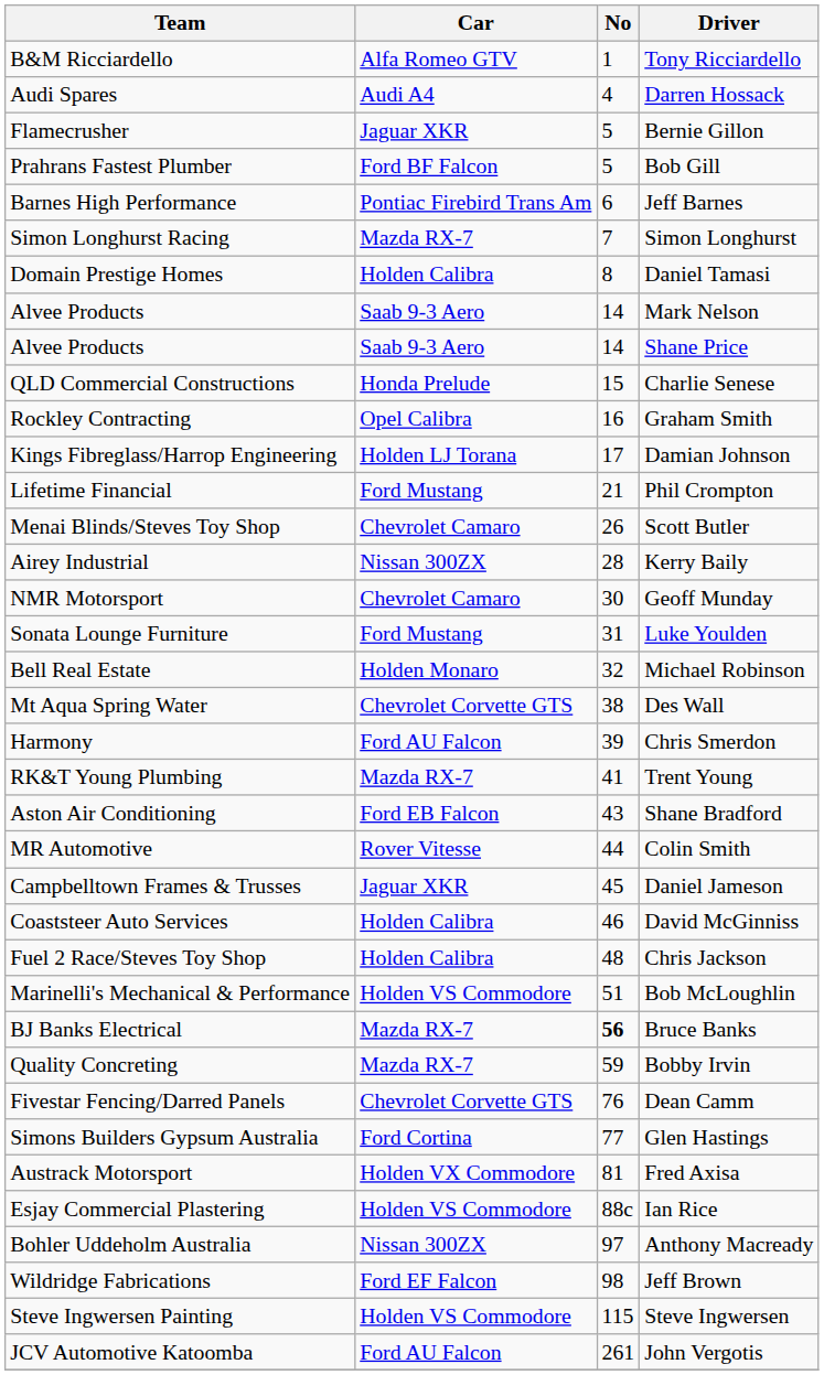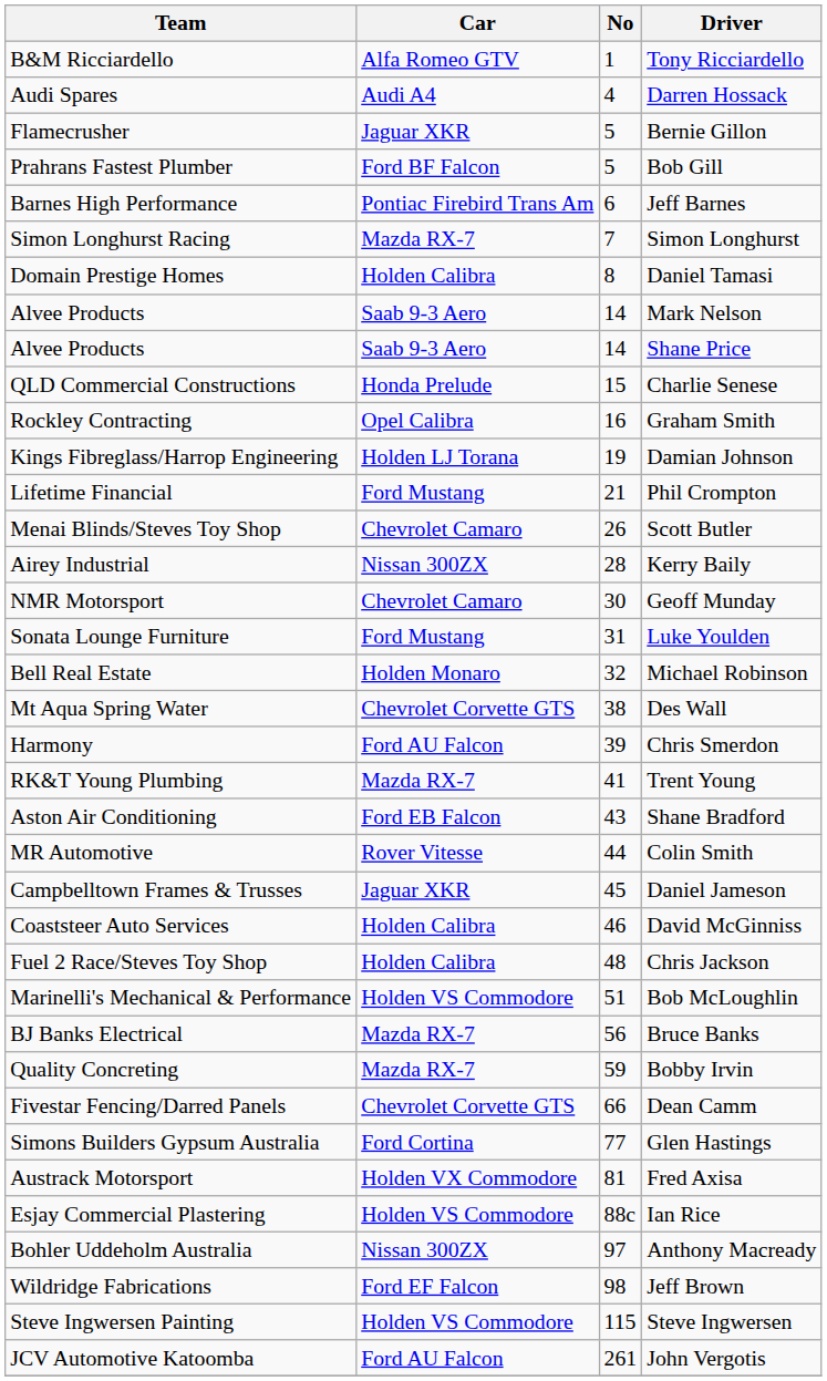 <table class="wikitable" style="font-size: 95%;">
 <tr>
 <th>Team</th>
 <th>Car</th>
 <th>No</th>
 <th>Driver</th>
 </tr>
 <tr>
 <td>B&M Ricciardello</td>
 <td><a href='#'>Alfa Romeo GTV</a></td>
 <td>1</td>
 <td><a href='#'>Tony Ricciardello</a></td>
 </tr>
 <tr>
 <td>Audi Spares</td>
 <td><a href='#'>Audi A4</a></td>
 <td>4</td>
 <td><a href='#'>Darren Hossack</a></td>
 </tr>
 <tr>
 <td>Flamecrusher</td>
 <td><a href='#'>Jaguar XKR</a></td>
 <td>5</td>
 <td>Bernie Gillon</td>
 </tr>
 <tr>
 <td>Prahrans Fastest Plumber</td>
 <td><a href='#'>Ford BF Falcon</a></td>
 <td>5</td>
 <td>Bob Gill</td>
 </tr>
 <tr>
 <td>Barnes High Performance</td>
 <td><a href='#'>Pontiac Firebird Trans Am</a></td>
 <td>6</td>
 <td>Jeff Barnes</td>
 </tr>
 <tr>
 <td>Simon Longhurst Racing</td>
 <td><a href='#'>Mazda RX-7</a></td>
 <td>7</td>
 <td>Simon Longhurst</td>
 </tr>
 <tr>
 <td>Domain Prestige Homes</td>
 <td><a href='#'>Holden Calibra</a></td>
 <td>8</td>
 <td>Daniel Tamasi</td>
 </tr>
 <tr>
 <td>Alvee Products</td>
 <td><a href='#'>Saab 9-3 Aero</a></td>
 <td>14</td>
 <td>Mark Nelson</td>
 </tr>
 <tr>
 <td>Alvee Products</td>
 <td><a href='#'>Saab 9-3 Aero</a></td>
 <td>14</td>
 <td><a href='#'>Shane Price</a></td>
 </tr>
 <tr>
 <td>QLD Commercial Constructions</td>
 <td><a href='#'>Honda Prelude</a></td>
 <td>15</td>
 <td>Charlie Senese</td>
 </tr>
 <tr>
 <td>Rockley Contracting</td>
 <td><a href='#'>Opel Calibra</a></td>
 <td>16</td>
 <td>Graham Smith</td>
 </tr>
 <tr>
 <td>Kings Fibreglass/Harrop Engineering</td>
 <td><a href='#'>Holden LJ Torana</a></td>
-<td>17</td>
+<td>19</td>
 <td>Damian Johnson</td>
 </tr>
 <tr>
 <td>Lifetime Financial</td>
 <td><a href='#'>Ford Mustang</a></td>
 <td>21</td>
 <td>Phil Crompton</td>
 </tr>
 <tr>
 <td>Menai Blinds/Steves Toy Shop</td>
 <td><a href='#'>Chevrolet Camaro</a></td>
 <td>26</td>
 <td>Scott Butler</td>
 </tr>
 <tr>
 <td>Airey Industrial</td>
 <td><a href='#'>Nissan 300ZX</a></td>
 <td>28</td>
 <td>Kerry Baily</td>
 </tr>
 <tr>
 <td>NMR Motorsport</td>
 <td><a href='#'>Chevrolet Camaro</a></td>
 <td>30</td>
 <td>Geoff Munday</td>
 </tr>
 <tr>
 <td>Sonata Lounge Furniture</td>
 <td><a href='#'>Ford Mustang</a></td>
 <td>31</td>
 <td><a href='#'>Luke Youlden</a></td>
 </tr>
 <tr>
 <td>Bell Real Estate</td>
 <td><a href='#'>Holden Monaro</a></td>
 <td>32</td>
 <td>Michael Robinson</td>
 </tr>
 <tr>
 <td>Mt Aqua Spring Water</td>
 <td><a href='#'>Chevrolet Corvette GTS</a></td>
 <td>38</td>
 <td>Des Wall</td>
 </tr>
 <tr>
 <td>Harmony</td>
 <td><a href='#'>Ford AU Falcon</a></td>
 <td>39</td>
 <td>Chris Smerdon</td>
 </tr>
 <tr>
 <td>RK&T Young Plumbing</td>
 <td><a href='#'>Mazda RX-7</a></td>
 <td>41</td>
 <td>Trent Young</td>
 </tr>
 <tr>
 <td>Aston Air Conditioning</td>
 <td><a href='#'>Ford EB Falcon</a></td>
 <td>43</td>
 <td>Shane Bradford</td>
 </tr>
 <tr>
 <td>MR Automotive</td>
 <td><a href='#'>Rover Vitesse</a></td>
 <td>44</td>
 <td>Colin Smith</td>
 </tr>
 <tr>
 <td>Campbelltown Frames & Trusses</td>
 <td><a href='#'>Jaguar XKR</a></td>
 <td>45</td>
 <td>Daniel Jameson</td>
 </tr>
 <tr>
 <td>Coaststeer Auto Services</td>
 <td><a href='#'>Holden Calibra</a></td>
 <td>46</td>
 <td>David McGinniss</td>
 </tr>
 <tr>
 <td>Fuel 2 Race/Steves Toy Shop</td>
 <td><a href='#'>Holden Calibra</a></td>
 <td>48</td>
 <td>Chris Jackson</td>
 </tr>
 <tr>
 <td>Marinelli's Mechanical & Performance</td>
 <td><a href='#'>Holden VS Commodore</a></td>
 <td>51</td>
 <td>Bob McLoughlin</td>
 </tr>
 <tr>
 <td>BJ Banks Electrical</td>
 <td><a href='#'>Mazda RX-7</a></td>
-<td><strong>56</strong></td>
+<td>56</td>
 <td>Bruce Banks</td>
 </tr>
 <tr>
 <td>Quality Concreting</td>
 <td><a href='#'>Mazda RX-7</a></td>
 <td>59</td>
 <td>Bobby Irvin</td>
 </tr>
 <tr>
 <td>Fivestar Fencing/Darred Panels</td>
 <td><a href='#'>Chevrolet Corvette GTS</a></td>
-<td>76</td>
+<td>66</td>
 <td>Dean Camm</td>
 </tr>
 <tr>
 <td>Simons Builders Gypsum Australia</td>
 <td><a href='#'>Ford Cortina</a></td>
 <td>77</td>
 <td>Glen Hastings</td>
 </tr>
 <tr>
 <td>Austrack Motorsport</td>
 <td><a href='#'>Holden VX Commodore</a></td>
 <td>81</td>
 <td>Fred Axisa</td>
 </tr>
 <tr>
 <td>Esjay Commercial Plastering</td>
 <td><a href='#'>Holden VS Commodore</a></td>
 <td>88c</td>
 <td>Ian Rice</td>
 </tr>
 <tr>
 <td>Bohler Uddeholm Australia</td>
 <td><a href='#'>Nissan 300ZX</a></td>
 <td>97</td>
 <td>Anthony Macready</td>
 </tr>
 <tr>
 <td>Wildridge Fabrications</td>
 <td><a href='#'>Ford EF Falcon</a></td>
 <td>98</td>
 <td>Jeff Brown</td>
 </tr>
 <tr>
 <td>Steve Ingwersen Painting</td>
 <td><a href='#'>Holden VS Commodore</a></td>
 <td>115</td>
 <td>Steve Ingwersen</td>
 </tr>
 <tr>
 <td>JCV Automotive Katoomba</td>
 <td><a href='#'>Ford AU Falcon</a></td>
 <td>261</td>
 <td>John Vergotis</td>
 </tr>
 <tr>
 </tr>
 </table>
